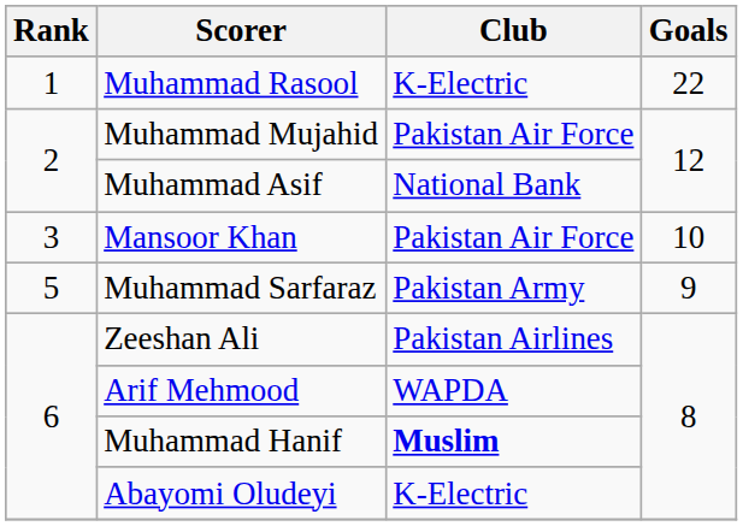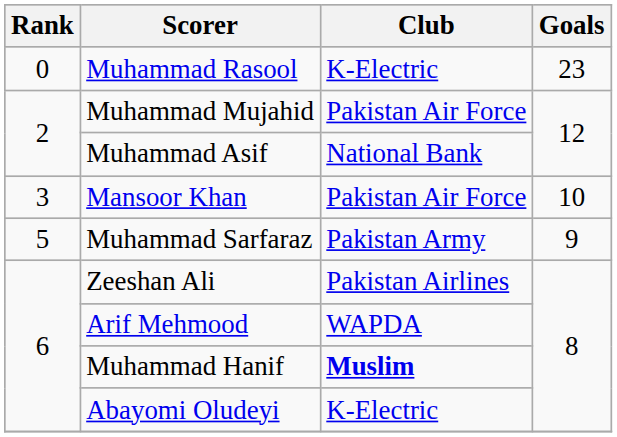 <table class="wikitable">
 <tr>
 <th>Rank</th>
 <th>Scorer</th>
 <th>Club</th>
 <th>Goals</th>
 </tr>
 <tr>
-<td align=center>1</td>
+<td align=center>0</td>
 <td><a href='#'>Muhammad Rasool</a></td>
 <td><a href='#'>K-Electric</a></td>
-<td align=center>22</td>
+<td align=center>23</td>
 </tr>
 <tr>
 <td rowspan=2 align=center>2</td>
 <td>Muhammad Mujahid</td>
 <td><a href='#'>Pakistan Air Force</a></td>
 <td rowspan=2 align=center>12</td>
 </tr>
 <tr>
 <td>Muhammad Asif</td>
 <td><a href='#'>National Bank</a></td>
 </tr>
 <tr>
 <td align=center>3</td>
 <td><a href='#'>Mansoor Khan</a></td>
 <td><a href='#'>Pakistan Air Force</a></td>
 <td align=center>10</td>
 </tr>
 <tr>
 <td align=center>5</td>
 <td>Muhammad Sarfaraz</td>
 <td><a href='#'>Pakistan Army</a></td>
 <td align=center>9</td>
 </tr>
 <tr>
 <td rowspan=4 align=center>6</td>
 <td>Zeeshan Ali</td>
 <td><a href='#'>Pakistan Airlines</a></td>
 <td rowspan=4 align=center>8</td>
 </tr>
 <tr>
 <td><a href='#'>Arif Mehmood</a></td>
 <td><a href='#'>WAPDA</a></td>
 </tr>
 <tr>
 <td>Muhammad Hanif</td>
 <td><strong><a href='#'>Muslim</a></strong></td>
 </tr>
 <tr>
 <td><a href='#'>Abayomi Oludeyi</a></td>
 <td><a href='#'>K-Electric</a></td>
 </tr>
 <tr>
 </tr>
 </table>
